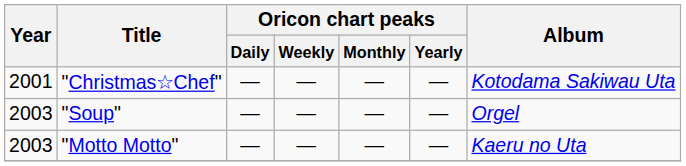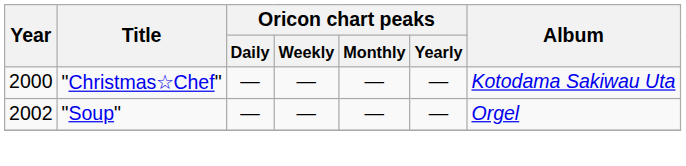 <table class="wikitable">
 <tr>
 <th rowspan="2">Year</th>
 <th rowspan="2">Title</th>
 <th colspan="4">Oricon chart peaks</th>
 <th rowspan="2">Album</th>
 </tr>
 <tr>
 <th width="30"><small>Daily</small></th>
 <th width="30"><small>Weekly</small></th>
 <th width="30"><small>Monthly</small></th>
 <th width="30"><small>Yearly</small></th>
 </tr>
 <tr>
-<td>2001</td>
+<td>2000</td>
 <td>"<a href='#'>Christmas☆Chef</a>"</td>
 <td align="center">—</td>
 <td align="center">—</td>
 <td align="center">—</td>
 <td align="center">—</td>
 <td><em><a href='#'>Kotodama Sakiwau Uta</a></em></td>
 </tr>
 <tr>
-<td>2003</td>
+<td>2002</td>
 <td>"<a href='#'>Soup</a>"</td>
 <td align="center">—</td>
 <td align="center">—</td>
 <td align="center">—</td>
 <td align="center">—</td>
 <td><em><a href='#'>Orgel</a></em></td>
 </tr>
 <tr>
-<td>2003</td>
-<td>"<a href='#'>Motto Motto</a>"</td>
-<td align="center">—</td>
-<td align="center">—</td>
-<td align="center">—</td>
-<td align="center">—</td>
-<td><em><a href='#'>Kaeru no Uta</a></em></td>
-</tr>
-<tr>
 </tr>
 </table>
